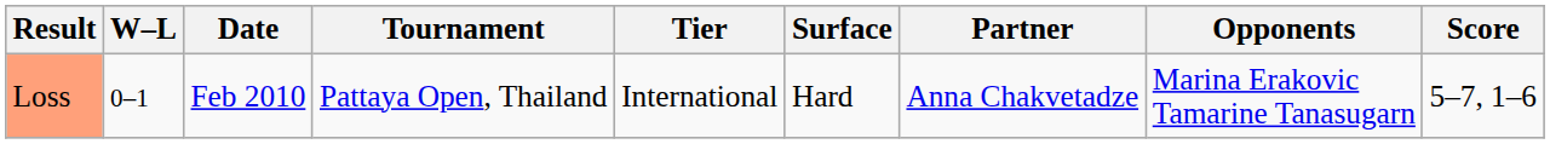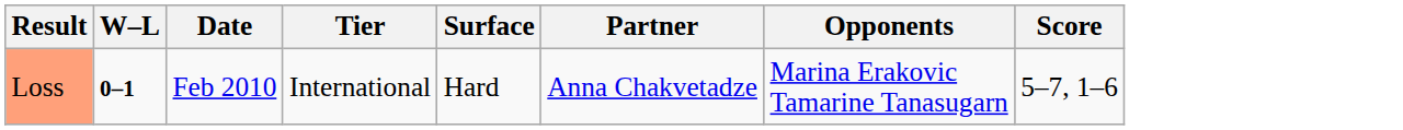 <table class="sortable wikitable">
 <tr>
 <th>Result</th>
 <th class="unsortable">W–L</th>
 <th>Date</th>
-<th>Tournament</th>
 <th>Tier</th>
 <th>Surface</th>
 <th>Partner</th>
 <th>Opponents</th>
 <th class="unsortable">Score</th>
 </tr>
 <tr>
 <td style="background:#ffa07a;">Loss</td>
-<td><small>0–1</small></td>
+<td><strong><small>0–1</small></strong></td>
 <td><a href='#'>Feb 2010</a></td>
-<td><a href='#'>Pattaya Open</a>, Thailand</td>
 <td>International</td>
 <td>Hard</td>
 <td> <a href='#'>Anna Chakvetadze</a></td>
 <td> <a href='#'>Marina Erakovic</a> <br>  <a href='#'>Tamarine Tanasugarn</a></td>
 <td>5–7, 1–6</td>
 </tr>
 </table>
